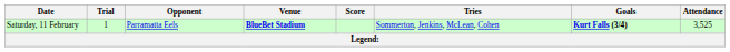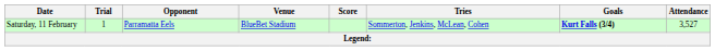 <table style="font-size:75%;" class="wikitable">
 <tr>
 <th style="width:115px;">Date</th>
 <th style="width:50px;">Trial</th>
 <th style="width:170px;">Opponent</th>
 <th style="width:130px;">Venue</th>
 <th style="width:50px;">Score</th>
 <th style="width:285px;">Tries</th>
 <th style="width:155px;">Goals</th>
 <th style="width:60px;">Attendance</th>
 </tr>
 <tr style="background:#cfc;">
 <td>Saturday, 11 February</td>
 <td style="text-align:center;">1</td>
 <td> <a href='#'>Parramatta Eels</a></td>
-<td><strong><a href='#'>BlueBet Stadium</a></strong></td>
+<td><a href='#'>BlueBet Stadium</a></td>
 <td style="text-align:center;"></td>
 <td><a href='#'>Sommerton</a>, <a href='#'>Jenkins</a>, <a href='#'>McLean</a>, <a href='#'>Cohen</a></td>
 <td><strong><a href='#'>Kurt Falls</a> (3/4)</strong></td>
-<td style="text-align:center;">3,525</td>
+<td style="text-align:center;">3,527</td>
 </tr>
 <tr>
 <th colspan="8"><strong>Legend</strong>:   </th>
 </tr>
 </table>
